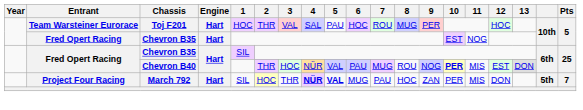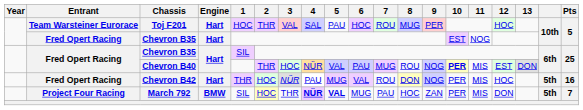 <table class="wikitable" style="text-align:center; font-size:85%">
 <tr>
 <th>Year</th>
 <th>Entrant</th>
 <th>Chassis</th>
 <th>Engine</th>
 <th>1</th>
 <th>2</th>
 <th>3</th>
 <th>4</th>
 <th>5</th>
 <th>6</th>
 <th>7</th>
 <th>8</th>
 <th>9</th>
 <th>10</th>
 <th>11</th>
 <th>12</th>
 <th>13</th>
 <th></th>
 <th>Pts</th>
 </tr>
 <tr>
 <td rowspan=2></td>
 <th nowrap><a href='#'>Team Warsteiner Eurorace</a></th>
 <th nowrap><a href='#'>Toj F201</a></th>
 <th nowrap><a href='#'>Hart</a></th>
 <td style="background:#EFCFFF;"><a href='#'>HOC</a><br></td>
 <td style="background:#EFCFFF;"><a href='#'>THR</a><br></td>
 <td style="background:#FFCFCF;"><a href='#'>VAL</a><br></td>
 <td style="background:#CFCFFF;"><a href='#'>SAL</a><br></td>
 <td><a href='#'>PAU</a></td>
 <td style="background:#EFCFFF;"><a href='#'>HOC</a><br></td>
 <td style="background:#DFFFDF;"><a href='#'>ROU</a><br></td>
 <td style="background:#CFCFFF;"><a href='#'>MUG</a><br></td>
 <td style="background:#FFCFCF;"><a href='#'>PER</a><br></td>
 <td colspan=2></td>
 <td style="background:#DFFFDF;"><a href='#'>HOC</a><br></td>
 <td></td>
 <th rowspan=2>10th</th>
 <th rowspan=2>5</th>
 </tr>
 <tr>
 <th nowrap><a href='#'>Fred Opert Racing</a></th>
 <th nowrap><a href='#'>Chevron B35</a></th>
 <th nowrap><a href='#'>Hart</a></th>
 <td colspan=9></td>
 <td style="background:#EFCFFF;"><a href='#'>EST</a><br></td>
 <td><a href='#'>NOG</a></td>
 <td colspan=2></td>
 </tr>
 <tr>
 <td rowspan=2></td>
 <th rowspan=2 nowrap>Fred Opert Racing</th>
 <th nowrap><a href='#'>Chevron B35</a></th>
 <th rowspan=2 nowrap><a href='#'>Hart</a></th>
 <td style="background:#EFCFFF;"><a href='#'>SIL</a><br></td>
 <td colspan=12></td>
 <th rowspan=2>6th</th>
 <th rowspan=2>25</th>
 </tr>
 <tr>
 <th nowrap><a href='#'>Chevron B40</a></th>
 <td></td>
 <td style="background:#EFCFFF;"><a href='#'>THR</a><br></td>
 <td style="background:#DFFFDF;"><a href='#'>HOC</a><br><small></small></td>
 <td style="background:#FFDF9F;"><a href='#'>NÜR</a><br><small></small></td>
 <td style="background:#CFCFFF;"><a href='#'>VAL</a><br></td>
 <td style="background:#CFCFFF;"><a href='#'>PAU</a><br></td>
 <td style="background:#EFCFFF;"><a href='#'>MUG</a><br></td>
 <td><a href='#'>ROU</a></td>
 <td style="background:#CFCFFF;"><a href='#'>NOG</a><br></td>
 <td style="background:#FFFFBF;"><strong><a href='#'>PER</a></strong><br></td>
 <td><a href='#'>MIS</a></td>
 <td style="background:#DFFFDF;"><a href='#'>EST</a><br></td>
 <td style="background:#DFDFDF;"><a href='#'>DON</a><br></td>
 </tr>
 <tr>
 <td></td>
+<th nowrap>Fred Opert Racing</th>
+<th nowrap><a href='#'>Chevron B42</a></th>
+<th nowrap><a href='#'>Hart</a></th>
+<td style="background:#EFCFFF;"><a href='#'>THR</a><br></td>
+<td style="background:#DFFFDF;"><a href='#'>HOC</a><br><small></small></td>
+<td style="background:#DFDFDF;"><em><a href='#'>NÜR</a></em><br></td>
+<td style="background:#FFFFFF;"><a href='#'>PAU</a><br></td>
+<td style="background:#EFCFFF;"><a href='#'>MUG</a><br></td>
+<td style="background:#EFCFFF;"><a href='#'>VAL</a><br></td>
+<td><a href='#'>ROU</a></td>
+<td style="background:#FFFFBF;"><a href='#'>DON</a><br></td>
+<td style="background:#CFCFFF;"><a href='#'>NOG</a><br></td>
+<td><a href='#'>PER</a></td>
+<td><a href='#'>MIS</a></td>
+<td><a href='#'>HOC</a></td>
+<td></td>
+<th>5th</th>
+<th>16</th>
+</tr>
+<tr>
+<td></td>
 <th nowrap><a href='#'>Project Four Racing</a></th>
 <th nowrap><a href='#'>March 792</a></th>
-<th nowrap><a href='#'>Hart</a></th>
+<th nowrap><a href='#'>BMW</a></th>
 <td><a href='#'>SIL</a></td>
 <td style="background:#FFFFBF;"><a href='#'>HOC</a><br></td>
 <td><a href='#'>THR</a></td>
 <td style="background:#EFCFFF;"><strong><a href='#'>NÜR</a></strong><br></td>
 <td><strong><a href='#'>VAL</a></strong></td>
 <td><a href='#'>MUG</a></td>
 <td><a href='#'>PAU</a></td>
 <td><a href='#'>HOC</a></td>
 <td><a href='#'>ZAN</a></td>
 <td><a href='#'>PER</a></td>
 <td><a href='#'>MIS</a></td>
 <td><a href='#'>DON</a></td>
 <td></td>
 <th>5th</th>
 <th>7</th>
 </tr>
 <tr>
 <th colspan="19"></th>
 </tr>
 </table>
